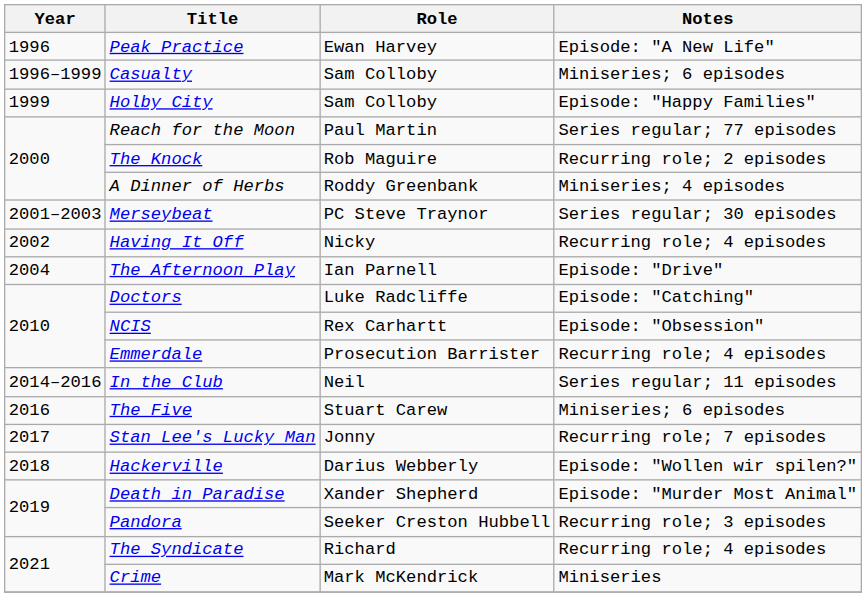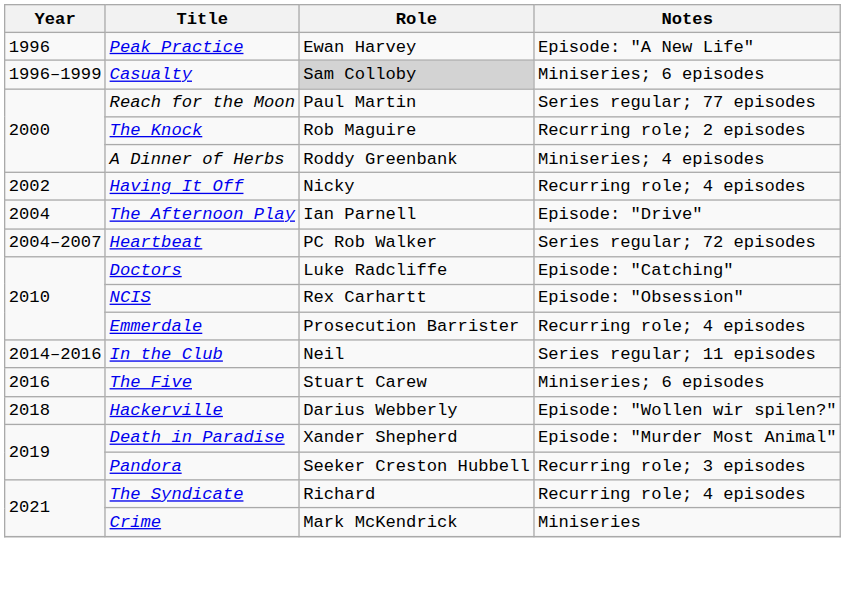 <table class="wikitable sortable">
 <tr>
 <th>Year</th>
 <th>Title</th>
 <th>Role</th>
 <th>Notes</th>
 </tr>
 <tr>
 <td>1996</td>
 <td><em><a href='#'>Peak Practice</a></em></td>
 <td>Ewan Harvey</td>
 <td>Episode: "A New Life"</td>
 </tr>
 <tr>
 <td>1996–1999</td>
 <td><em><a href='#'>Casualty</a></em></td>
-<td>Sam Colloby</td>
+<td style="background: lightgrey;">Sam Colloby</td>
 <td>Miniseries; 6 episodes</td>
-</tr>
-<tr>
-<td>1999</td>
-<td><em><a href='#'>Holby City</a></em></td>
-<td>Sam Colloby</td>
-<td>Episode: "Happy Families"</td>
 </tr>
 <tr>
 <td rowspan="3">2000</td>
 <td><em>Reach for the Moon</em></td>
 <td>Paul Martin</td>
 <td>Series regular; 77 episodes</td>
 </tr>
 <tr>
 <td><em><a href='#'>The Knock</a></em></td>
 <td>Rob Maguire</td>
 <td>Recurring role; 2 episodes</td>
 </tr>
 <tr>
 <td><em>A Dinner of Herbs</em></td>
 <td>Roddy Greenbank</td>
 <td>Miniseries; 4 episodes</td>
 </tr>
 <tr>
-<td>2001–2003</td>
-<td><em><a href='#'>Merseybeat</a></em></td>
-<td>PC Steve Traynor</td>
-<td>Series regular; 30 episodes</td>
-</tr>
-<tr>
 <td>2002</td>
 <td><em><a href='#'>Having It Off</a></em></td>
 <td>Nicky</td>
 <td>Recurring role; 4 episodes</td>
 </tr>
 <tr>
 <td>2004</td>
 <td><em><a href='#'>The Afternoon Play</a></em></td>
 <td>Ian Parnell</td>
 <td>Episode: "Drive"</td>
+</tr>
+<tr>
+<td>2004–2007</td>
+<td><em><a href='#'>Heartbeat</a></em></td>
+<td>PC Rob Walker</td>
+<td>Series regular; 72 episodes</td>
 </tr>
 <tr>
 <td rowspan="3">2010</td>
 <td><em><a href='#'>Doctors</a></em></td>
 <td>Luke Radcliffe</td>
 <td>Episode: "Catching"</td>
 </tr>
 <tr>
 <td><em><a href='#'>NCIS</a></em></td>
 <td>Rex Carhartt</td>
 <td>Episode: "Obsession"</td>
 </tr>
 <tr>
 <td><em><a href='#'>Emmerdale</a></em></td>
 <td>Prosecution Barrister</td>
 <td>Recurring role; 4 episodes</td>
 </tr>
 <tr>
 <td>2014–2016</td>
 <td><em><a href='#'>In the Club</a></em></td>
 <td>Neil</td>
 <td>Series regular; 11 episodes</td>
 </tr>
 <tr>
 <td>2016</td>
 <td><em><a href='#'>The Five</a></em></td>
 <td>Stuart Carew</td>
 <td>Miniseries; 6 episodes</td>
-</tr>
-<tr>
-<td>2017</td>
-<td><em><a href='#'>Stan Lee's Lucky Man</a></em></td>
-<td>Jonny</td>
-<td>Recurring role; 7 episodes</td>
 </tr>
 <tr>
 <td>2018</td>
 <td><em><a href='#'>Hackerville</a></em></td>
 <td>Darius Webberly</td>
 <td>Episode: "Wollen wir spilen?"</td>
 </tr>
 <tr>
 <td rowspan="2">2019</td>
 <td><em><a href='#'>Death in Paradise</a></em></td>
 <td>Xander Shepherd</td>
 <td>Episode: "Murder Most Animal"</td>
 </tr>
 <tr>
 <td><em><a href='#'>Pandora</a></em></td>
 <td>Seeker Creston Hubbell</td>
 <td>Recurring role; 3 episodes</td>
 </tr>
 <tr>
 <td rowspan="2">2021</td>
 <td><em><a href='#'>The Syndicate</a></em></td>
 <td>Richard</td>
 <td>Recurring role; 4 episodes</td>
 </tr>
 <tr>
 <td><em><a href='#'>Crime</a></em></td>
 <td>Mark McKendrick</td>
 <td>Miniseries</td>
 </tr>
 <tr>
 </tr>
 </table>
